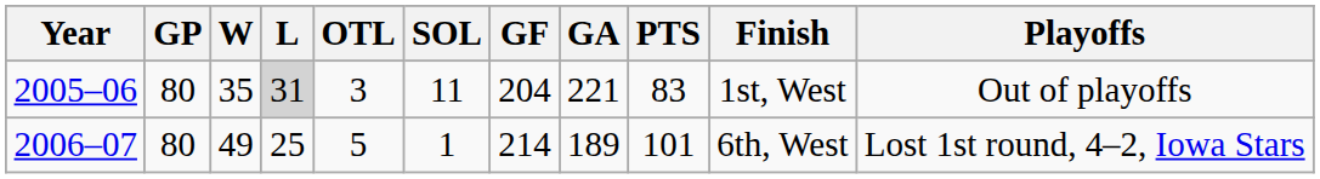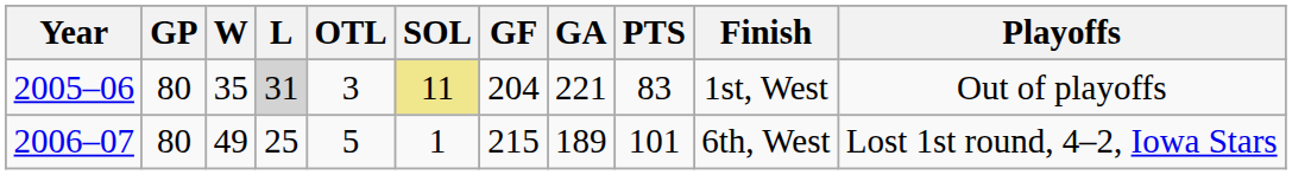 <table class="wikitable" style="text-align:center">
 <tr>
 <th>Year</th>
 <th>GP</th>
 <th>W</th>
 <th>L</th>
 <th>OTL</th>
 <th>SOL</th>
 <th>GF</th>
 <th>GA</th>
 <th>PTS</th>
 <th>Finish</th>
 <th>Playoffs</th>
 </tr>
 <tr>
 <td><a href='#'>2005–06</a></td>
 <td>80</td>
 <td>35</td>
 <td style="background: lightgrey;">31</td>
 <td>3</td>
-<td>11</td>
+<td style="background: khaki;">11</td>
 <td>204</td>
 <td>221</td>
 <td>83</td>
 <td>1st, West</td>
 <td>Out of playoffs</td>
 </tr>
 <tr>
 <td><a href='#'>2006–07</a></td>
 <td>80</td>
 <td>49</td>
 <td>25</td>
 <td>5</td>
 <td>1</td>
-<td>214</td>
+<td>215</td>
 <td>189</td>
 <td>101</td>
 <td>6th, West</td>
 <td>Lost 1st round, 4–2, <a href='#'>Iowa Stars</a></td>
 </tr>
 </table>
